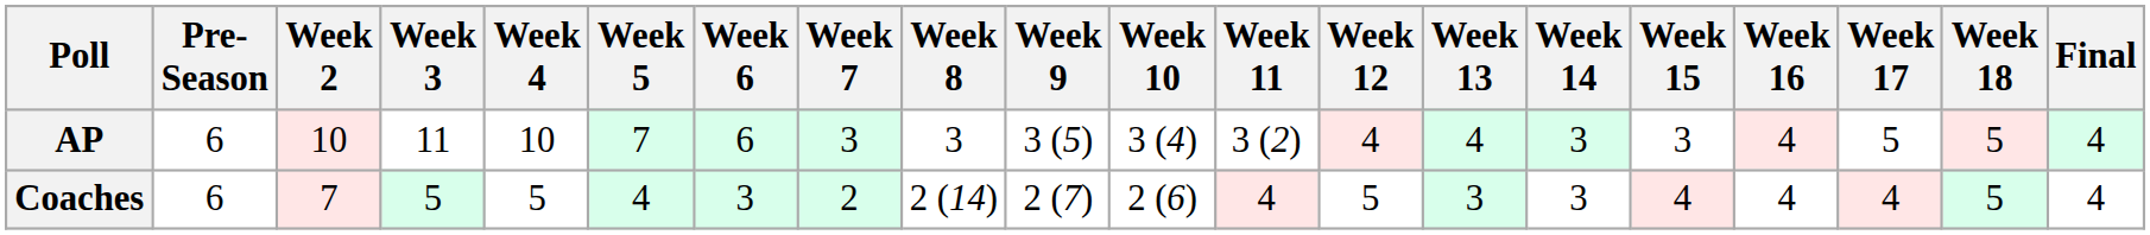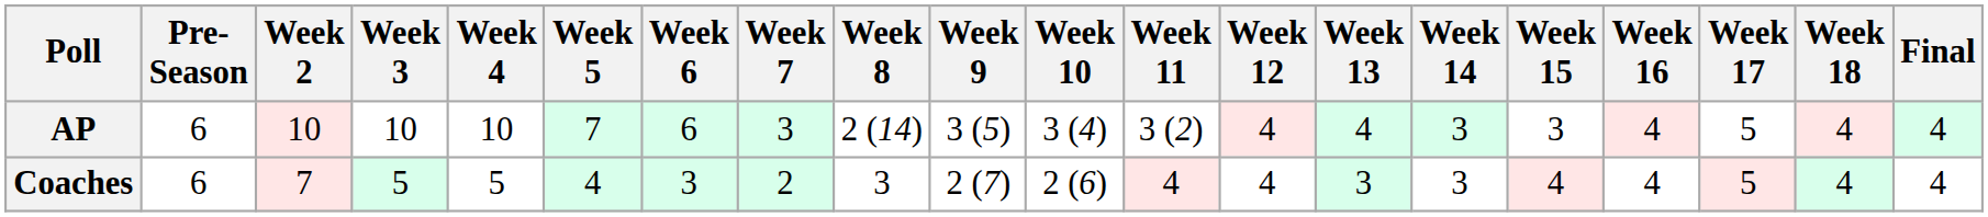 <table class="wikitable" style="white-space:nowrap;font-size:90%">
 <tr>
 <th>Poll</th>
 <th>Pre-<br>Season</th>
 <th>Week<br>2</th>
 <th>Week<br>3</th>
 <th>Week<br>4</th>
 <th>Week<br>5</th>
 <th>Week<br>6</th>
 <th>Week<br>7</th>
 <th>Week<br>8</th>
 <th>Week<br>9</th>
 <th>Week<br>10</th>
 <th>Week<br>11</th>
 <th>Week<br>12</th>
 <th>Week<br>13</th>
 <th>Week<br>14</th>
 <th>Week<br>15</th>
 <th>Week<br>16</th>
 <th>Week<br>17</th>
 <th>Week<br>18</th>
 <th>Final</th>
 </tr>
 <tr style="text-align:center;">
 <th>AP</th>
 <td style="background:#FFF;">6</td>
 <td style="background:#FFE6E6;">10</td>
-<td style="background:#FFF;">11</td>
+<td style="background:#FFF;">10</td>
 <td style="background:#FFF;">10</td>
 <td style="background:#D8FFEB;">7</td>
 <td style="background:#D8FFEB;">6</td>
 <td style="background:#D8FFEB;">3</td>
-<td style="background:#FFF;">3</td>
+<td style="background:#FFF;">2 (<em>14</em>)</td>
 <td style="background:#FFF;">3 (<em>5</em>)</td>
 <td style="background:#FFF;">3 (<em>4</em>)</td>
 <td style="background:#FFF;">3 (<em>2</em>)</td>
 <td style="background:#FFE6E6;">4</td>
 <td style="background:#D8FFEB;">4</td>
 <td style="background:#D8FFEB;">3</td>
 <td style="background:#FFF;">3</td>
 <td style="background:#FFE6E6;">4</td>
 <td style="background:#FFF;">5</td>
-<td style="background:#FFE6E6;">5</td>
+<td style="background:#FFE6E6;">4</td>
 <td style="background:#D8FFEB;">4</td>
 </tr>
 <tr style="text-align:center;">
 <th>Coaches</th>
 <td style="background:#FFF;">6</td>
 <td style="background:#FFE6E6;">7</td>
 <td style="background:#D8FFEB;">5</td>
 <td style="background:#FFF;">5</td>
 <td style="background:#D8FFEB;">4</td>
 <td style="background:#D8FFEB;">3</td>
 <td style="background:#D8FFEB;">2</td>
-<td style="background:#FFF;">2 (<em>14</em>)</td>
+<td style="background:#FFF;">3</td>
 <td style="background:#FFF;">2 (<em>7</em>)</td>
 <td style="background:#FFF;">2 (<em>6</em>)</td>
 <td style="background:#FFE6E6;">4</td>
-<td style="background:#FFF;">5</td>
+<td style="background:#FFF;">4</td>
 <td style="background:#D8FFEB;">3</td>
 <td style="background:#FFF;">3</td>
 <td style="background:#FFE6E6;">4</td>
 <td style="background:#FFF;">4</td>
-<td style="background:#FFE6E6;">4</td>
-<td style="background:#D8FFEB;">5</td>
+<td style="background:#FFE6E6;">5</td>
+<td style="background:#D8FFEB;">4</td>
 <td style="background:#FFF;">4</td>
 </tr>
 </table>
